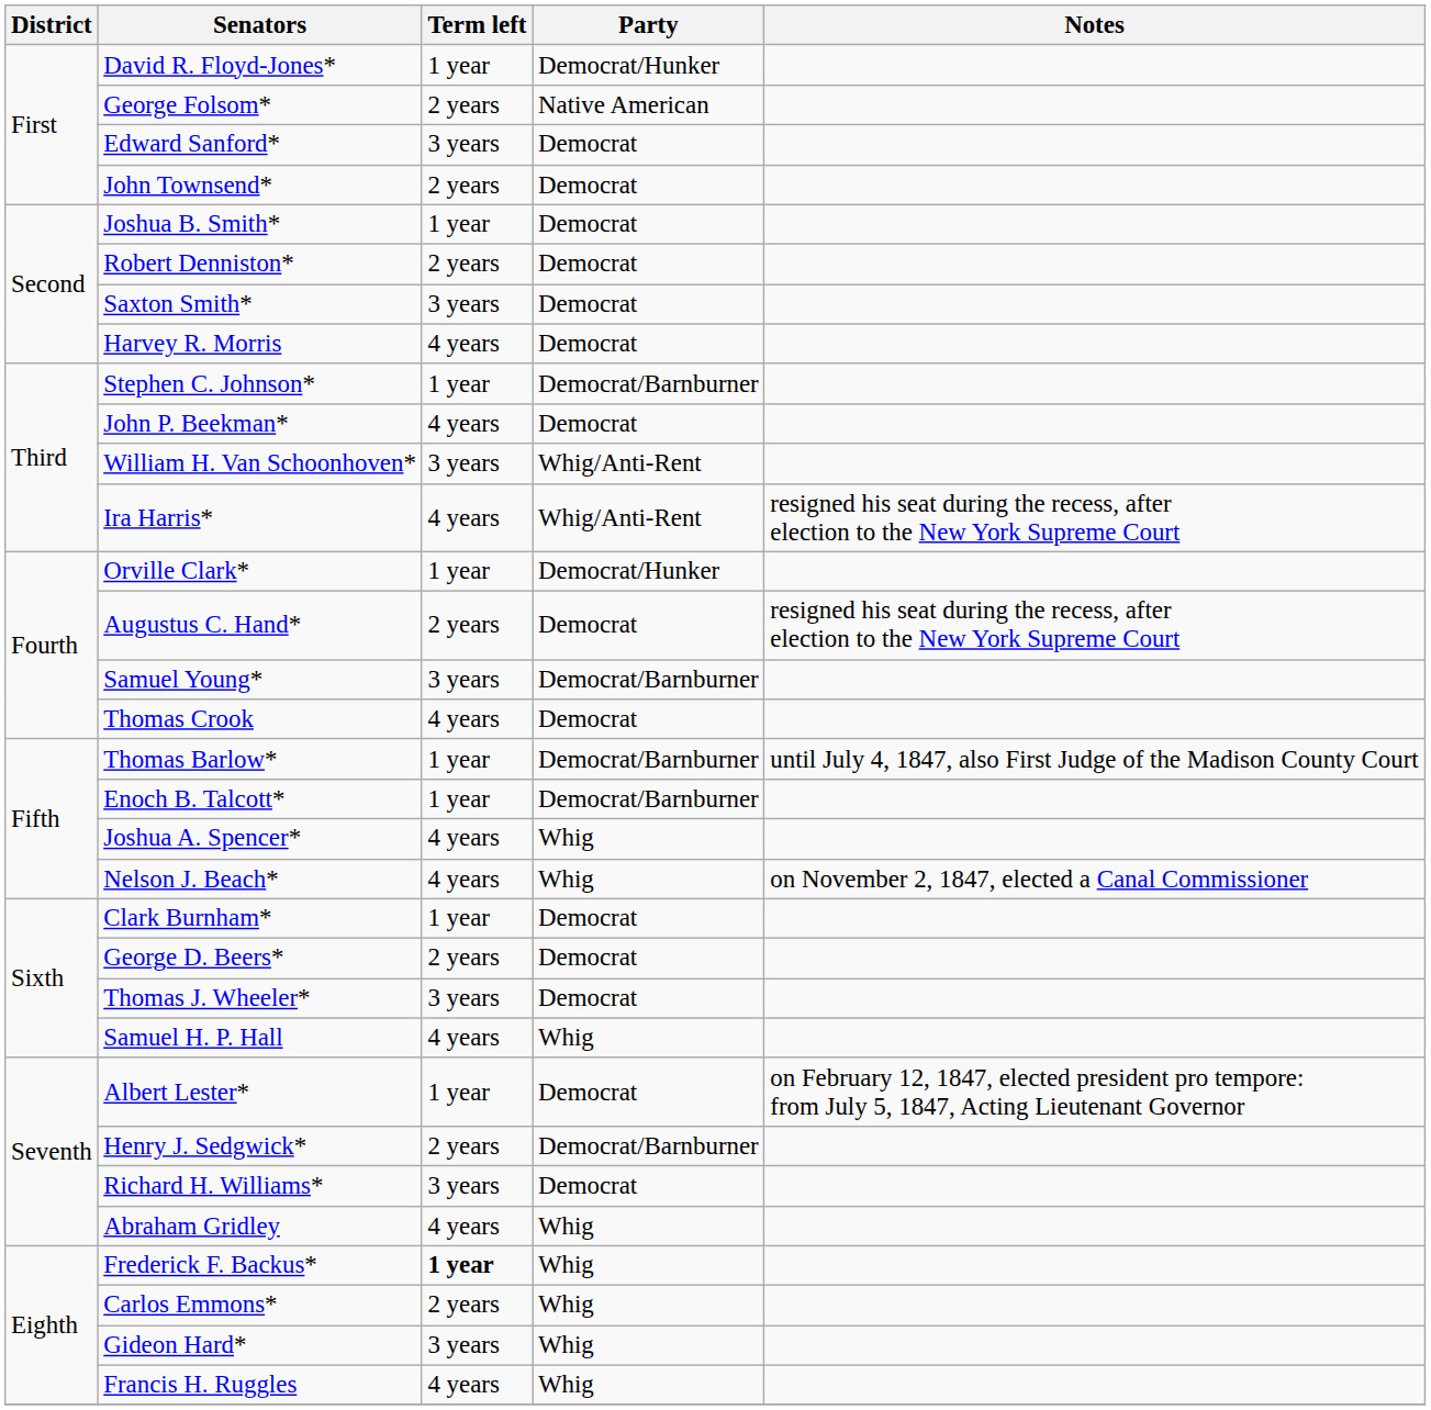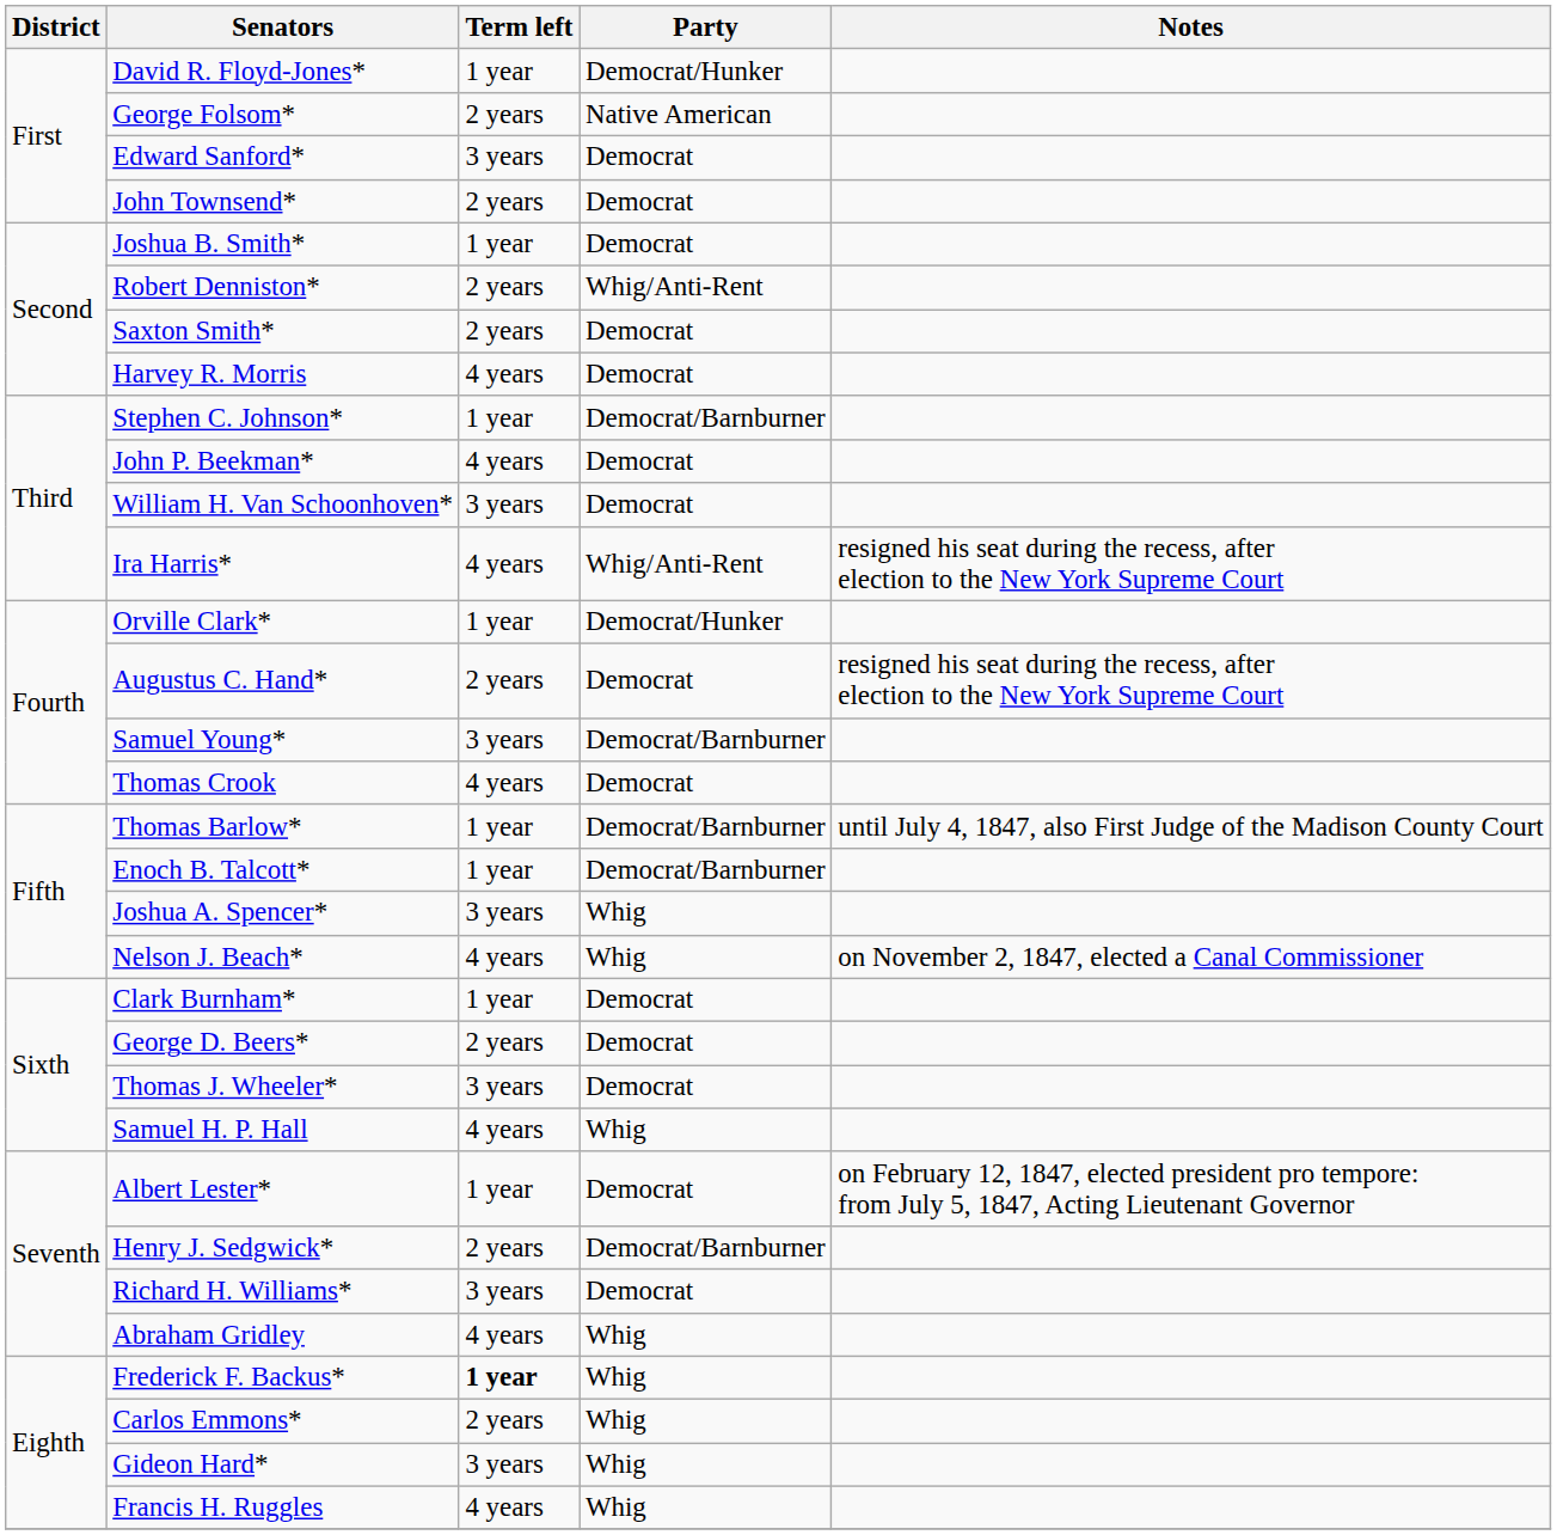 <table class=wikitable>
 <tr>
 <th>District</th>
 <th>Senators</th>
 <th>Term left</th>
 <th>Party</th>
 <th>Notes</th>
 </tr>
 <tr>
 <td rowspan="4">First</td>
 <td><a href='#'>David R. Floyd-Jones</a>*</td>
 <td>1 year</td>
 <td>Democrat/Hunker</td>
 <td></td>
 </tr>
 <tr>
 <td><a href='#'>George Folsom</a>*</td>
 <td>2 years</td>
 <td>Native American</td>
 <td></td>
 </tr>
 <tr>
 <td><a href='#'>Edward Sanford</a>*</td>
 <td>3 years</td>
 <td>Democrat</td>
 <td></td>
 </tr>
 <tr>
 <td><a href='#'>John Townsend</a>*</td>
 <td>2 years</td>
 <td>Democrat</td>
 <td></td>
 </tr>
 <tr>
 <td rowspan="4">Second</td>
 <td><a href='#'>Joshua B. Smith</a>*</td>
 <td>1 year</td>
 <td>Democrat</td>
 <td></td>
 </tr>
 <tr>
 <td><a href='#'>Robert Denniston</a>*</td>
 <td>2 years</td>
-<td>Democrat</td>
+<td>Whig/Anti-Rent</td>
 <td></td>
 </tr>
 <tr>
 <td><a href='#'>Saxton Smith</a>*</td>
-<td>3 years</td>
+<td>2 years</td>
 <td>Democrat</td>
 <td></td>
 </tr>
 <tr>
 <td><a href='#'>Harvey R. Morris</a></td>
 <td>4 years</td>
 <td>Democrat</td>
 <td></td>
 </tr>
 <tr>
 <td rowspan="4">Third</td>
 <td><a href='#'>Stephen C. Johnson</a>*</td>
 <td>1 year</td>
 <td>Democrat/Barnburner</td>
 <td></td>
 </tr>
 <tr>
 <td><a href='#'>John P. Beekman</a>*</td>
 <td>4 years</td>
 <td>Democrat</td>
 <td></td>
 </tr>
 <tr>
 <td><a href='#'>William H. Van Schoonhoven</a>*</td>
 <td>3 years</td>
-<td>Whig/Anti-Rent</td>
+<td>Democrat</td>
 <td></td>
 </tr>
 <tr>
 <td><a href='#'>Ira Harris</a>*</td>
 <td>4 years</td>
 <td>Whig/Anti-Rent</td>
 <td>resigned his seat during the recess, after <br>election to the <a href='#'>New York Supreme Court</a></td>
 </tr>
 <tr>
 <td rowspan="4">Fourth</td>
 <td><a href='#'>Orville Clark</a>*</td>
 <td>1 year</td>
 <td>Democrat/Hunker</td>
 <td></td>
 </tr>
 <tr>
 <td><a href='#'>Augustus C. Hand</a>*</td>
 <td>2 years</td>
 <td>Democrat</td>
 <td>resigned his seat during the recess, after <br>election to the <a href='#'>New York Supreme Court</a></td>
 </tr>
 <tr>
 <td><a href='#'>Samuel Young</a>*</td>
 <td>3 years</td>
 <td>Democrat/Barnburner</td>
 <td></td>
 </tr>
 <tr>
 <td><a href='#'>Thomas Crook</a></td>
 <td>4 years</td>
 <td>Democrat</td>
 <td></td>
 </tr>
 <tr>
 <td rowspan="4">Fifth</td>
 <td><a href='#'>Thomas Barlow</a>*</td>
 <td>1 year</td>
 <td>Democrat/Barnburner</td>
 <td>until July 4, 1847, also First Judge of the Madison County Court</td>
 </tr>
 <tr>
 <td><a href='#'>Enoch B. Talcott</a>*</td>
 <td>1 year</td>
 <td>Democrat/Barnburner</td>
 <td></td>
 </tr>
 <tr>
 <td><a href='#'>Joshua A. Spencer</a>*</td>
-<td>4 years</td>
+<td>3 years</td>
 <td>Whig</td>
 <td></td>
 </tr>
 <tr>
 <td><a href='#'>Nelson J. Beach</a>*</td>
 <td>4 years</td>
 <td>Whig</td>
 <td>on November 2, 1847, elected a <a href='#'>Canal Commissioner</a></td>
 </tr>
 <tr>
 <td rowspan="4">Sixth</td>
 <td><a href='#'>Clark Burnham</a>*</td>
 <td>1 year</td>
 <td>Democrat</td>
 <td></td>
 </tr>
 <tr>
 <td><a href='#'>George D. Beers</a>*</td>
 <td>2 years</td>
 <td>Democrat</td>
 <td></td>
 </tr>
 <tr>
 <td><a href='#'>Thomas J. Wheeler</a>*</td>
 <td>3 years</td>
 <td>Democrat</td>
 <td></td>
 </tr>
 <tr>
 <td><a href='#'>Samuel H. P. Hall</a></td>
 <td>4 years</td>
 <td>Whig</td>
 <td></td>
 </tr>
 <tr>
 <td rowspan="4">Seventh</td>
 <td><a href='#'>Albert Lester</a>*</td>
 <td>1 year</td>
 <td>Democrat</td>
 <td>on February 12, 1847, elected president pro tempore: <br>from July 5, 1847, Acting Lieutenant Governor</td>
 </tr>
 <tr>
 <td><a href='#'>Henry J. Sedgwick</a>*</td>
 <td>2 years</td>
 <td>Democrat/Barnburner</td>
 <td></td>
 </tr>
 <tr>
 <td><a href='#'>Richard H. Williams</a>*</td>
 <td>3 years</td>
 <td>Democrat</td>
 <td></td>
 </tr>
 <tr>
 <td><a href='#'>Abraham Gridley</a></td>
 <td>4 years</td>
 <td>Whig</td>
 <td></td>
 </tr>
 <tr>
 <td rowspan="4">Eighth</td>
 <td><a href='#'>Frederick F. Backus</a>*</td>
 <td><strong>1 year</strong></td>
 <td>Whig</td>
 <td></td>
 </tr>
 <tr>
 <td><a href='#'>Carlos Emmons</a>*</td>
 <td>2 years</td>
 <td>Whig</td>
 <td></td>
 </tr>
 <tr>
 <td><a href='#'>Gideon Hard</a>*</td>
 <td>3 years</td>
 <td>Whig</td>
 <td></td>
 </tr>
 <tr>
 <td><a href='#'>Francis H. Ruggles</a></td>
 <td>4 years</td>
 <td>Whig</td>
 <td></td>
 </tr>
 <tr>
 </tr>
 </table>
